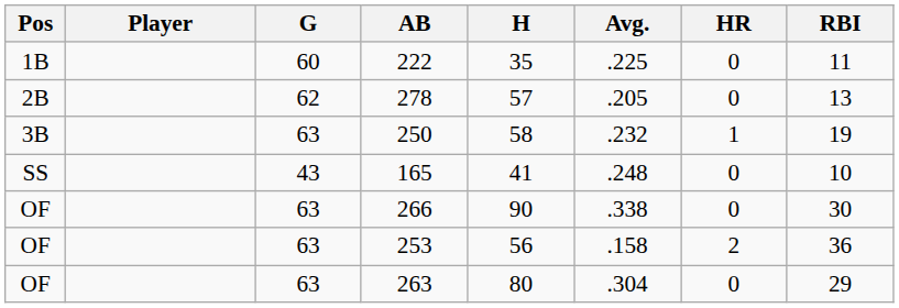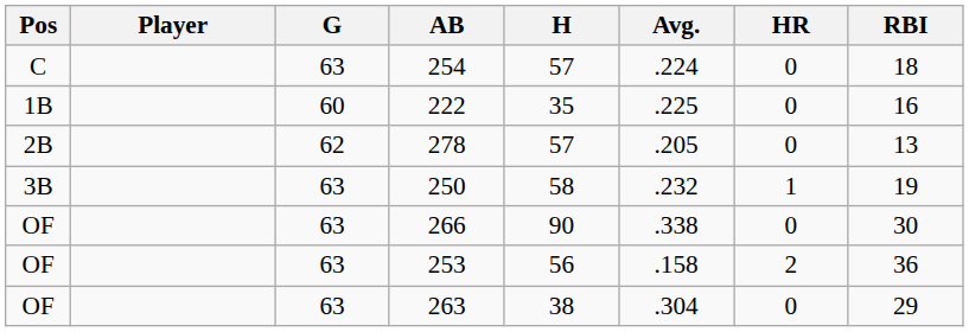 <table class="wikitable sortable">
 <tr>
 <th bgcolor="#DDDDFF" width="5%">Pos</th>
 <th bgcolor="#DDDDFF" width="16%">Player</th>
 <th bgcolor="#DDDDFF" width="9%">G</th>
 <th bgcolor="#DDDDFF" width="9%">AB</th>
 <th bgcolor="#DDDDFF" width="9%">H</th>
 <th bgcolor="#DDDDFF" width="9%">Avg.</th>
 <th bgcolor="#DDDDFF" width="9%">HR</th>
 <th bgcolor="#DDDDFF" width="9%">RBI</th>
 </tr>
 <tr align="center">
+<td>C</td>
+<td></td>
+<td>63</td>
+<td>254</td>
+<td>57</td>
+<td>.224</td>
+<td>0</td>
+<td>18</td>
+</tr>
+<tr align="center">
 <td>1B</td>
 <td></td>
 <td>60</td>
 <td>222</td>
 <td>35</td>
 <td>.225</td>
 <td>0</td>
-<td>11</td>
+<td>16</td>
 </tr>
 <tr align="center">
 <td>2B</td>
 <td></td>
 <td>62</td>
 <td>278</td>
 <td>57</td>
 <td>.205</td>
 <td>0</td>
 <td>13</td>
 </tr>
 <tr align="center">
 <td>3B</td>
 <td></td>
 <td>63</td>
 <td>250</td>
 <td>58</td>
 <td>.232</td>
 <td>1</td>
 <td>19</td>
-</tr>
-<tr align="center">
-<td>SS</td>
-<td></td>
-<td>43</td>
-<td>165</td>
-<td>41</td>
-<td>.248</td>
-<td>0</td>
-<td>10</td>
 </tr>
 <tr align="center">
 <td>OF</td>
 <td></td>
 <td>63</td>
 <td>266</td>
 <td>90</td>
 <td>.338</td>
 <td>0</td>
 <td>30</td>
 </tr>
 <tr align="center">
 <td>OF</td>
 <td></td>
 <td>63</td>
 <td>253</td>
 <td>56</td>
 <td>.158</td>
 <td>2</td>
 <td>36</td>
 </tr>
 <tr align="center">
 <td>OF</td>
 <td></td>
 <td>63</td>
 <td>263</td>
-<td>80</td>
+<td>38</td>
 <td>.304</td>
 <td>0</td>
 <td>29</td>
 </tr>
 </table>
